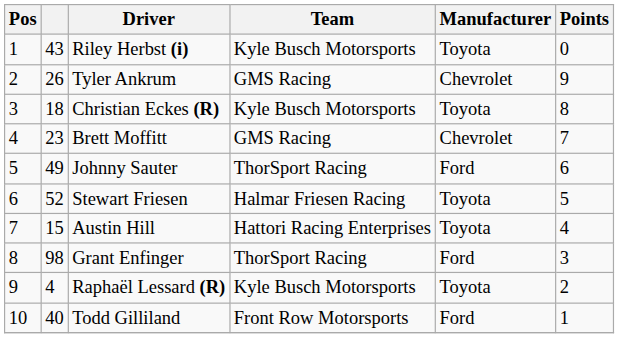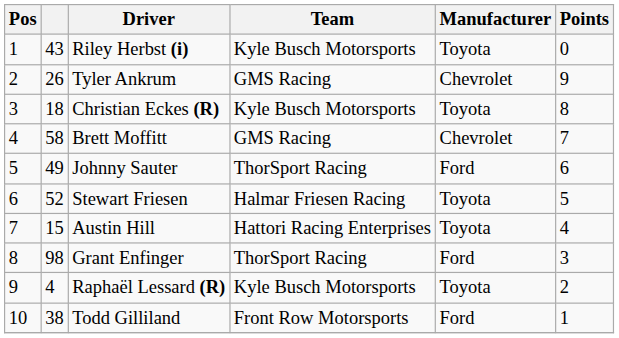 <table class="wikitable" style="font-size:98%">
 <tr>
 <th>Pos</th>
 <th></th>
 <th>Driver</th>
 <th>Team</th>
 <th>Manufacturer</th>
 <th>Points</th>
 </tr>
 <tr>
 <td>1</td>
 <td>43</td>
 <td>Riley Herbst <strong>(i)</strong></td>
 <td>Kyle Busch Motorsports</td>
 <td>Toyota</td>
 <td>0</td>
 </tr>
 <tr>
 <td>2</td>
 <td>26</td>
 <td>Tyler Ankrum</td>
 <td>GMS Racing</td>
 <td>Chevrolet</td>
 <td>9</td>
 </tr>
 <tr>
 <td>3</td>
 <td>18</td>
 <td>Christian Eckes <strong>(R)</strong></td>
 <td>Kyle Busch Motorsports</td>
 <td>Toyota</td>
 <td>8</td>
 </tr>
 <tr>
 <td>4</td>
-<td>23</td>
+<td>58</td>
 <td>Brett Moffitt</td>
 <td>GMS Racing</td>
 <td>Chevrolet</td>
 <td>7</td>
 </tr>
 <tr>
 <td>5</td>
 <td>49</td>
 <td>Johnny Sauter</td>
 <td>ThorSport Racing</td>
 <td>Ford</td>
 <td>6</td>
 </tr>
 <tr>
 <td>6</td>
 <td>52</td>
 <td>Stewart Friesen</td>
 <td>Halmar Friesen Racing</td>
 <td>Toyota</td>
 <td>5</td>
 </tr>
 <tr>
 <td>7</td>
 <td>15</td>
 <td>Austin Hill</td>
 <td>Hattori Racing Enterprises</td>
 <td>Toyota</td>
 <td>4</td>
 </tr>
 <tr>
 <td>8</td>
 <td>98</td>
 <td>Grant Enfinger</td>
 <td>ThorSport Racing</td>
 <td>Ford</td>
 <td>3</td>
 </tr>
 <tr>
 <td>9</td>
 <td>4</td>
 <td>Raphaël Lessard <strong>(R)</strong></td>
 <td>Kyle Busch Motorsports</td>
 <td>Toyota</td>
 <td>2</td>
 </tr>
 <tr>
 <td>10</td>
-<td>40</td>
+<td>38</td>
 <td>Todd Gilliland</td>
 <td>Front Row Motorsports</td>
 <td>Ford</td>
 <td>1</td>
 </tr>
 <tr>
 </tr>
 </table>
